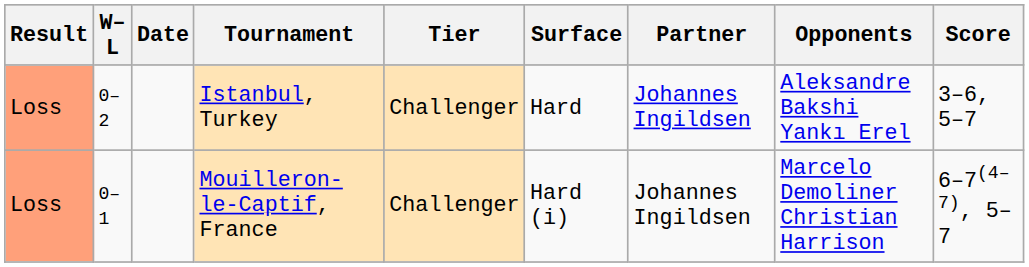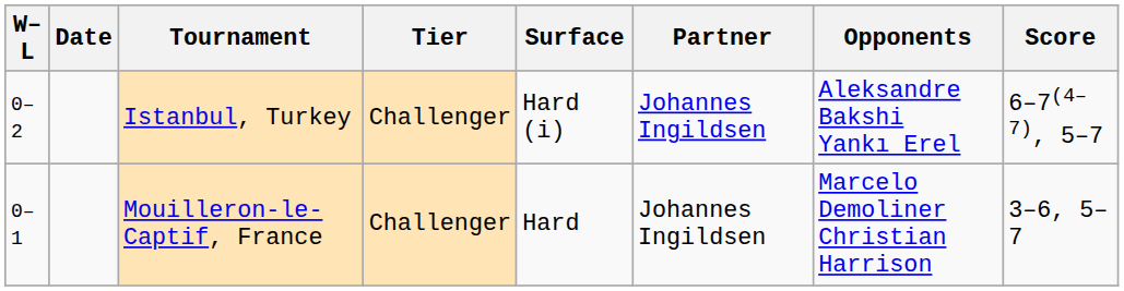 <table class="sortable wikitable">
 <tr>
-<th>Result</th>
 <th class="unsortable">W–L</th>
 <th>Date</th>
 <th>Tournament</th>
 <th>Tier</th>
 <th>Surface</th>
 <th>Partner</th>
 <th>Opponents</th>
 <th class="unsortable">Score</th>
 </tr>
 <tr>
-<td bgcolor=FFA07A>Loss</td>
 <td><small>0–2</small></td>
 <td><a href='#'></a></td>
 <td style="background:moccasin;"><a href='#'>Istanbul</a>, Turkey</td>
 <td style="background:moccasin;">Challenger</td>
-<td>Hard</td>
+<td>Hard (i)</td>
 <td> <a href='#'>Johannes Ingildsen</a></td>
 <td> <a href='#'>Aleksandre Bakshi</a><br> <a href='#'>Yankı Erel</a></td>
-<td>3–6, 5–7</td>
+<td>6–7<sup>(4–7)</sup>, 5–7</td>
 </tr>
 <tr>
-<td bgcolor=FFA07A>Loss</td>
 <td><small>0–1</small></td>
 <td><a href='#'></a></td>
 <td style="background:moccasin;"><a href='#'>Mouilleron-le-Captif</a>, France</td>
 <td style="background:moccasin;">Challenger</td>
-<td>Hard (i)</td>
+<td>Hard</td>
 <td> Johannes Ingildsen</td>
 <td> <a href='#'>Marcelo Demoliner</a><br> <a href='#'>Christian Harrison</a></td>
-<td>6–7<sup>(4–7)</sup>, 5–7</td>
+<td>3–6, 5–7</td>
 </tr>
 </table>
